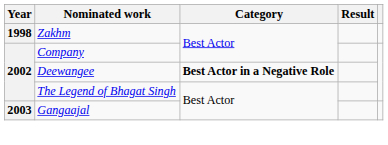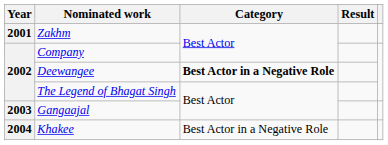 <table class="wikitable plainrowheaders" style="width:80%;">
 <tr>
 <th>Year</th>
 <th>Nominated work</th>
 <th>Category</th>
 <th>Result</th>
 <th></th>
 </tr>
 <tr>
-<th scope="row">1998</th>
+<th scope="row">2001</th>
 <td><em><a href='#'>Zakhm</a></em></td>
 <td rowspan="2"><a href='#'>Best Actor</a></td>
 <td></td>
 <td style="text-align:center;"></td>
 </tr>
 <tr>
 <th scope="row" rowspan="3">2002</th>
 <td><em><a href='#'>Company</a></em></td>
 <td></td>
 <td style="text-align:center;" rowspan="3"></td>
 </tr>
 <tr>
 <td><em><a href='#'>Deewangee</a></em></td>
 <td><strong>Best Actor in a Negative Role</strong></td>
 <td></td>
 </tr>
 <tr>
 <td><em><a href='#'>The Legend of Bhagat Singh</a></em></td>
 <td rowspan="2">Best Actor</td>
 <td></td>
 </tr>
 <tr>
 <th scope="row">2003</th>
 <td><em><a href='#'>Gangaajal</a></em></td>
 <td></td>
 <td style="text-align:center;"></td>
 </tr>
+<tr>
+<th scope="row">2004</th>
+<td><em><a href='#'>Khakee</a></em></td>
+<td>Best Actor in a Negative Role</td>
+<td></td>
+<td style="text-align:center;"></td>
+</tr>
 </table>
